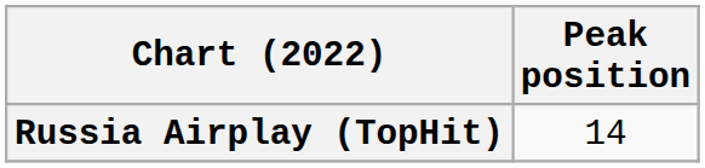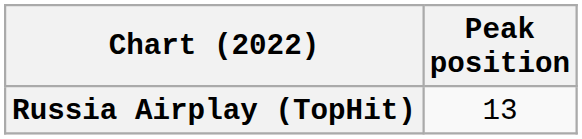 <table class="wikitable plainrowheaders" style="text-align:center">
 <tr>
 <th scope="col">Chart (2022)</th>
 <th scope="col">Peak<br>position</th>
 </tr>
 <tr>
 <th scope="row">Russia Airplay (TopHit)</th>
-<td>14</td>
+<td>13</td>
 </tr>
 </table>
